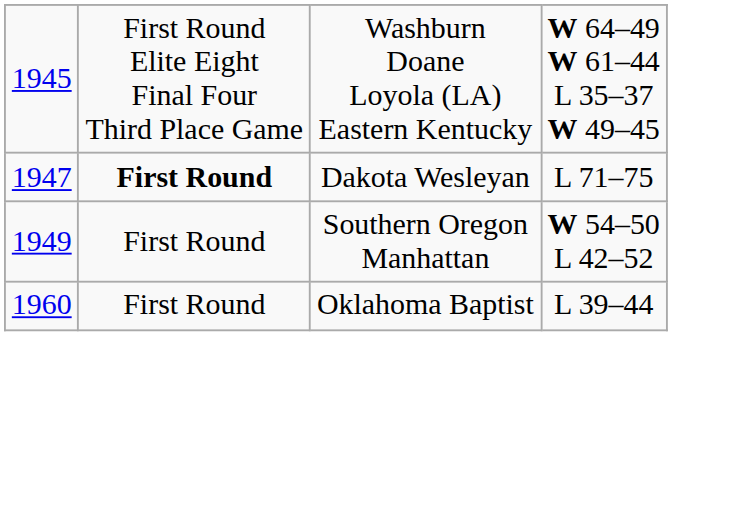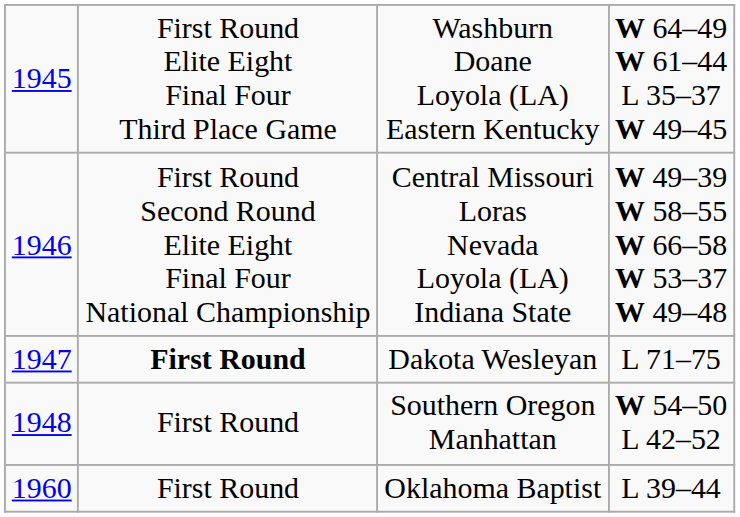 <table class="wikitable">
 <tr align="center">
 <td><a href='#'>1945</a></td>
 <td>First Round<br>Elite Eight<br>Final Four<br>Third Place Game</td>
 <td>Washburn<br>Doane<br>Loyola (LA)<br>Eastern Kentucky</td>
 <td><strong>W</strong> 64–49<br><strong>W</strong> 61–44<br>L 35–37<br><strong>W</strong> 49–45</td>
 </tr>
 <tr align="center">
+<td><a href='#'>1946</a></td>
+<td>First Round<br>Second Round<br>Elite Eight<br>Final Four<br>National Championship</td>
+<td>Central Missouri<br>Loras<br>Nevada<br>Loyola (LA)<br>Indiana State</td>
+<td><strong>W</strong> 49–39<br><strong>W</strong> 58–55<br><strong>W</strong> 66–58<br><strong>W</strong> 53–37<br><strong>W</strong> 49–48</td>
+</tr>
+<tr align="center">
 <td><a href='#'>1947</a></td>
 <td><strong>First Round</strong></td>
 <td>Dakota Wesleyan</td>
 <td>L 71–75</td>
 </tr>
 <tr align="center">
-<td><a href='#'>1949</a></td>
+<td><a href='#'>1948</a></td>
 <td>First Round</td>
 <td>Southern Oregon<br>Manhattan</td>
 <td><strong>W</strong> 54–50<br>L 42–52</td>
 </tr>
 <tr align="center">
 <td><a href='#'>1960</a></td>
 <td>First Round</td>
 <td>Oklahoma Baptist</td>
 <td>L 39–44</td>
 </tr>
 </table>
